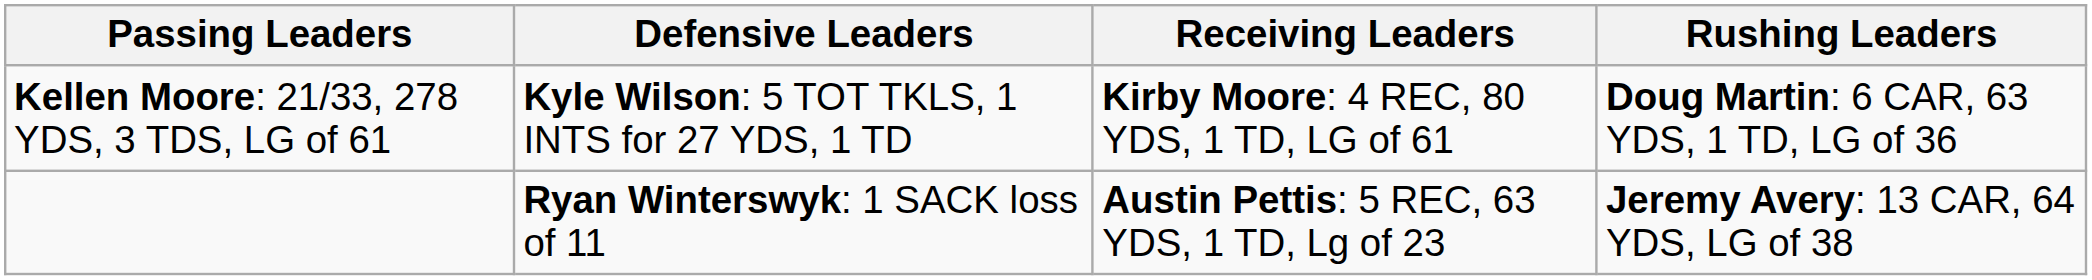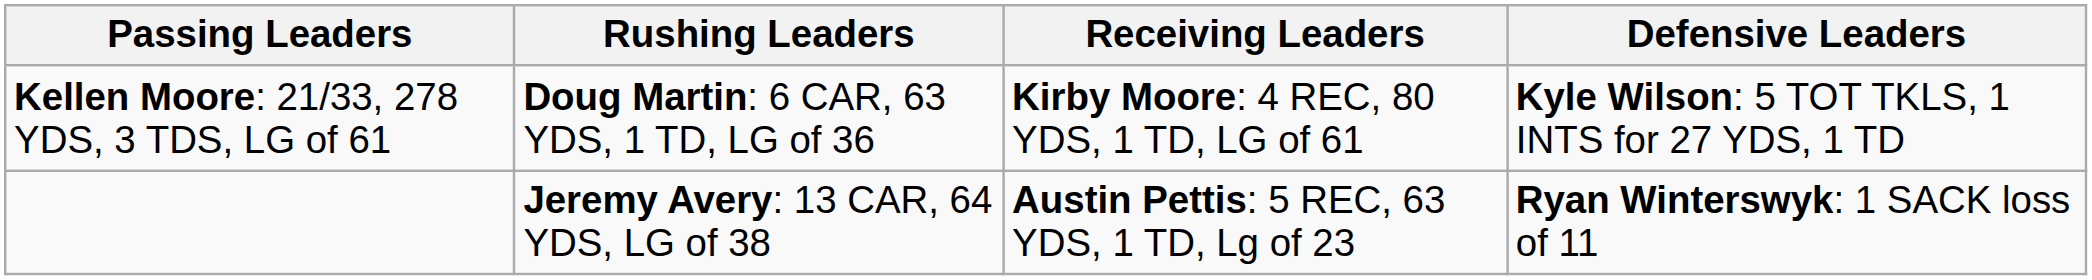 <table class="wikitable">
 <tr>
 <th>Passing Leaders</th>
+<th>Rushing Leaders</th>
+<th>Receiving Leaders</th>
 <th>Defensive Leaders</th>
-<th>Receiving Leaders</th>
-<th>Rushing Leaders</th>
 </tr>
 <tr>
 <td><strong>Kellen Moore</strong>: 21/33, 278 YDS, 3 TDS, LG of 61</td>
+<td><strong>Doug Martin</strong>: 6 CAR, 63 YDS, 1 TD, LG of 36</td>
+<td><strong>Kirby Moore</strong>: 4 REC, 80 YDS, 1 TD, LG of 61</td>
 <td><strong>Kyle Wilson</strong>: 5 TOT TKLS, 1 INTS for 27 YDS, 1 TD</td>
-<td><strong>Kirby Moore</strong>: 4 REC, 80 YDS, 1 TD, LG of 61</td>
-<td><strong>Doug Martin</strong>: 6 CAR, 63 YDS, 1 TD, LG of 36</td>
 </tr>
 <tr>
 <td></td>
+<td><strong>Jeremy Avery</strong>: 13 CAR, 64 YDS, LG of 38</td>
+<td><strong>Austin Pettis</strong>: 5 REC, 63 YDS, 1 TD, Lg of 23</td>
 <td><strong>Ryan Winterswyk</strong>: 1 SACK loss of 11</td>
-<td><strong>Austin Pettis</strong>: 5 REC, 63 YDS, 1 TD, Lg of 23</td>
-<td><strong>Jeremy Avery</strong>: 13 CAR, 64 YDS, LG of 38</td>
 </tr>
 </table>
